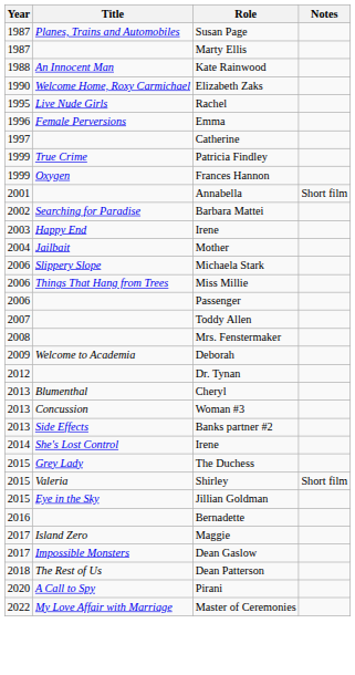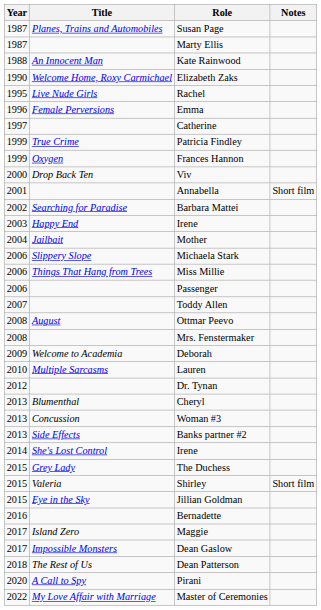 <table class="wikitable sortable">
 <tr>
 <th>Year</th>
 <th>Title</th>
 <th>Role</th>
 <th class="unsortable">Notes</th>
 </tr>
 <tr>
 <td>1987</td>
 <td><em><a href='#'>Planes, Trains and Automobiles</a></em></td>
 <td>Susan Page</td>
 <td></td>
 </tr>
 <tr>
 <td>1987</td>
 <td><em></em></td>
 <td>Marty Ellis</td>
 <td></td>
 </tr>
 <tr>
 <td>1988</td>
 <td><em><a href='#'>An Innocent Man</a></em></td>
 <td>Kate Rainwood</td>
 <td></td>
 </tr>
 <tr>
 <td>1990</td>
 <td><em><a href='#'>Welcome Home, Roxy Carmichael</a></em></td>
 <td>Elizabeth Zaks</td>
 <td></td>
 </tr>
 <tr>
 <td>1995</td>
 <td><em><a href='#'>Live Nude Girls</a></em></td>
 <td>Rachel</td>
 <td></td>
 </tr>
 <tr>
 <td>1996</td>
 <td><em><a href='#'>Female Perversions</a></em></td>
 <td>Emma</td>
 <td></td>
 </tr>
 <tr>
 <td>1997</td>
 <td><em></em></td>
 <td>Catherine</td>
 <td></td>
 </tr>
 <tr>
 <td>1999</td>
 <td><em><a href='#'>True Crime</a></em></td>
 <td>Patricia Findley</td>
 <td></td>
 </tr>
 <tr>
 <td>1999</td>
 <td><em><a href='#'>Oxygen</a></em></td>
 <td>Frances Hannon</td>
 <td></td>
 </tr>
 <tr>
+<td>2000</td>
+<td><em>Drop Back Ten</em></td>
+<td>Viv</td>
+<td></td>
+</tr>
+<tr>
 <td>2001</td>
 <td><em></em></td>
 <td>Annabella</td>
 <td>Short film</td>
 </tr>
 <tr>
 <td>2002</td>
 <td><em><a href='#'>Searching for Paradise</a></em></td>
 <td>Barbara Mattei</td>
 <td></td>
 </tr>
 <tr>
 <td>2003</td>
 <td><em><a href='#'>Happy End</a></em></td>
 <td>Irene</td>
 <td></td>
 </tr>
 <tr>
 <td>2004</td>
 <td><em><a href='#'>Jailbait</a></em></td>
 <td>Mother</td>
 <td></td>
 </tr>
 <tr>
 <td>2006</td>
 <td><em><a href='#'>Slippery Slope</a></em></td>
 <td>Michaela Stark</td>
 <td></td>
 </tr>
 <tr>
 <td>2006</td>
 <td><em><a href='#'>Things That Hang from Trees</a></em></td>
 <td>Miss Millie</td>
 <td></td>
 </tr>
 <tr>
 <td>2006</td>
 <td><em></em></td>
 <td>Passenger</td>
 <td></td>
 </tr>
 <tr>
 <td>2007</td>
 <td><em></em></td>
 <td>Toddy Allen</td>
 <td></td>
 </tr>
 <tr>
 <td>2008</td>
+<td><em><a href='#'>August</a></em></td>
+<td>Ottmar Peevo</td>
+<td></td>
+</tr>
+<tr>
+<td>2008</td>
 <td><em></em></td>
 <td>Mrs. Fenstermaker</td>
 <td></td>
 </tr>
 <tr>
 <td>2009</td>
 <td><em>Welcome to Academia</em></td>
 <td>Deborah</td>
+<td></td>
+</tr>
+<tr>
+<td>2010</td>
+<td><em><a href='#'>Multiple Sarcasms</a></em></td>
+<td>Lauren</td>
 <td></td>
 </tr>
 <tr>
 <td>2012</td>
 <td><em></em></td>
 <td>Dr. Tynan</td>
 <td></td>
 </tr>
 <tr>
 <td>2013</td>
 <td><em>Blumenthal</em></td>
 <td>Cheryl</td>
 <td></td>
 </tr>
 <tr>
 <td>2013</td>
 <td><em>Concussion</em></td>
 <td>Woman #3</td>
 <td></td>
 </tr>
 <tr>
 <td>2013</td>
 <td><em><a href='#'>Side Effects</a></em></td>
 <td>Banks partner #2</td>
 <td></td>
 </tr>
 <tr>
 <td>2014</td>
 <td><em><a href='#'>She's Lost Control</a></em></td>
 <td>Irene</td>
 <td></td>
 </tr>
 <tr>
 <td>2015</td>
 <td><em><a href='#'>Grey Lady</a> </em></td>
 <td>The Duchess</td>
 <td></td>
 </tr>
 <tr>
 <td>2015</td>
 <td><em>Valeria</em></td>
 <td>Shirley</td>
 <td>Short film</td>
 </tr>
 <tr>
 <td>2015</td>
 <td><em><a href='#'>Eye in the Sky</a></em></td>
 <td>Jillian Goldman</td>
 <td></td>
 </tr>
 <tr>
 <td>2016</td>
 <td><em></em></td>
 <td>Bernadette</td>
 <td></td>
 </tr>
 <tr>
 <td>2017</td>
 <td><em>Island Zero</em></td>
 <td>Maggie</td>
 <td></td>
 </tr>
 <tr>
 <td>2017</td>
 <td><em><a href='#'>Impossible Monsters</a></em></td>
 <td>Dean Gaslow</td>
 <td></td>
 </tr>
 <tr>
 <td>2018</td>
 <td><em>The Rest of Us</em></td>
 <td>Dean Patterson</td>
 <td></td>
 </tr>
 <tr>
 <td>2020</td>
 <td><em><a href='#'>A Call to Spy</a></em></td>
 <td>Pirani</td>
 <td></td>
 </tr>
 <tr>
 <td>2022</td>
 <td><em><a href='#'>My Love Affair with Marriage</a></em></td>
 <td>Master of Ceremonies</td>
 <td></td>
 </tr>
 </table>
